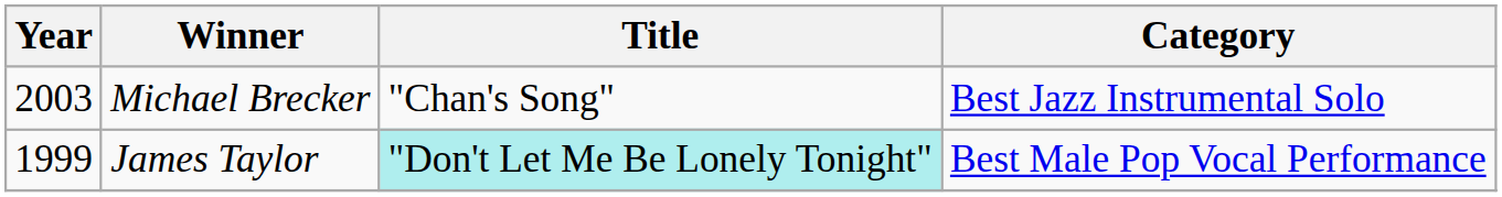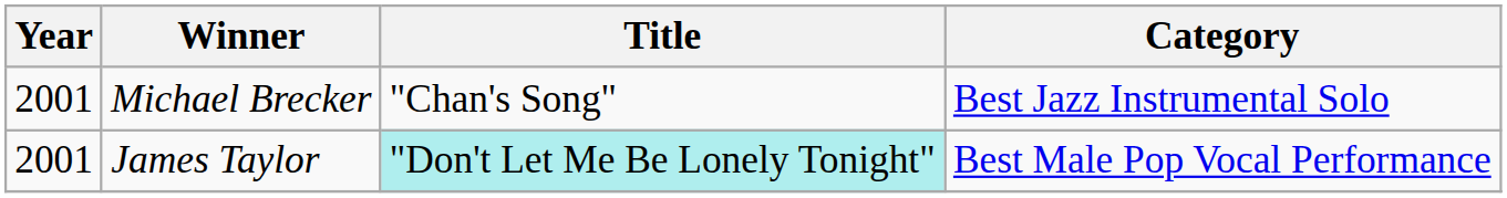 <table class="wikitable">
 <tr>
 <th>Year</th>
 <th>Winner</th>
 <th>Title</th>
 <th>Category</th>
 </tr>
 <tr>
-<td>2003</td>
+<td>2001</td>
 <td><em>Michael Brecker</em></td>
 <td>"Chan's Song"</td>
 <td><a href='#'>Best Jazz Instrumental Solo</a></td>
 </tr>
 <tr>
-<td>1999</td>
+<td>2001</td>
 <td><em>James Taylor</em></td>
 <td style="background: paleturquoise;">"Don't Let Me Be Lonely Tonight"</td>
 <td><a href='#'>Best Male Pop Vocal Performance</a></td>
 </tr>
 <tr>
 </tr>
 </table>
